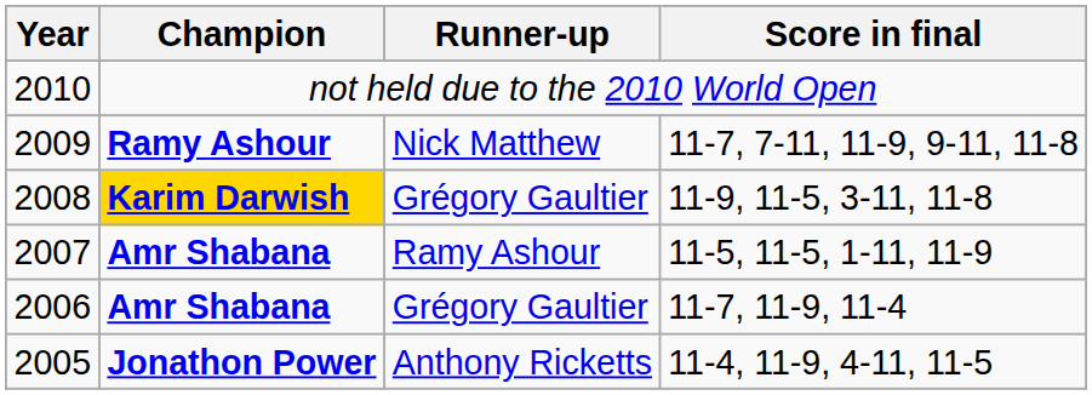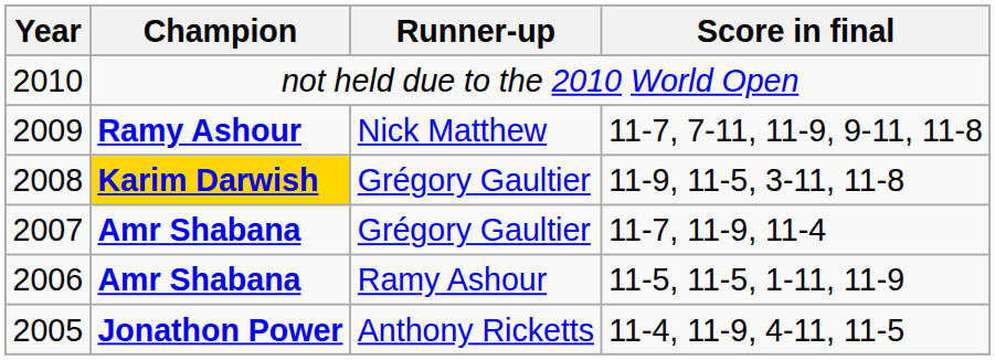 <table class="wikitable" style="font-size:95%;">
 <tr>
 <th>Year</th>
 <th>Champion</th>
 <th>Runner-up</th>
 <th>Score in final</th>
 </tr>
 <tr>
 <td>2010</td>
 <td rowspan=1 colspan=3 align="center"><em>not held due to the <a href='#'>2010</a> <a href='#'>World Open</a></em></td>
 </tr>
 <tr>
 <td>2009</td>
 <td> <strong><a href='#'>Ramy Ashour</a></strong></td>
 <td> <a href='#'>Nick Matthew</a></td>
 <td>11-7, 7-11, 11-9, 9-11, 11-8</td>
 </tr>
 <tr>
 <td>2008</td>
 <td style="background: gold;"> <strong><a href='#'>Karim Darwish</a></strong></td>
 <td> <a href='#'>Grégory Gaultier</a></td>
 <td>11-9, 11-5, 3-11, 11-8</td>
 </tr>
 <tr>
 <td>2007</td>
 <td> <strong><a href='#'>Amr Shabana</a></strong></td>
-<td> <a href='#'>Ramy Ashour</a></td>
-<td>11-5, 11-5, 1-11, 11-9</td>
+<td> <a href='#'>Grégory Gaultier</a></td>
+<td>11-7, 11-9, 11-4</td>
 </tr>
 <tr>
 <td>2006</td>
 <td> <strong><a href='#'>Amr Shabana</a></strong></td>
-<td> <a href='#'>Grégory Gaultier</a></td>
-<td>11-7, 11-9, 11-4</td>
+<td> <a href='#'>Ramy Ashour</a></td>
+<td>11-5, 11-5, 1-11, 11-9</td>
 </tr>
 <tr>
 <td>2005</td>
 <td> <strong><a href='#'>Jonathon Power</a></strong></td>
 <td> <a href='#'>Anthony Ricketts</a></td>
 <td>11-4, 11-9, 4-11, 11-5</td>
 </tr>
 </table>
